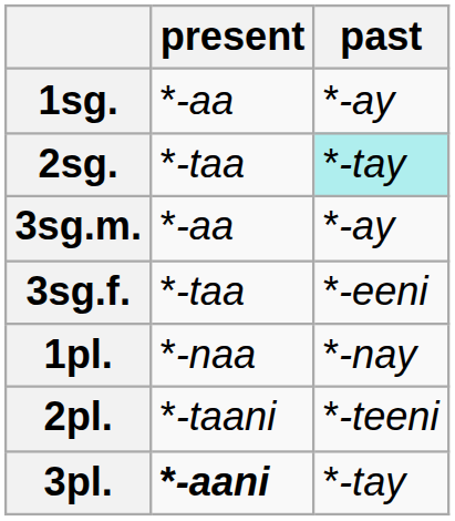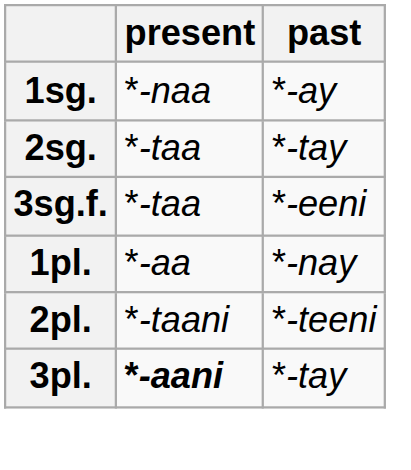 <table class="wikitable">
 <tr>
 <th></th>
 <th>present</th>
 <th>past</th>
 </tr>
 <tr>
 <th>1sg.</th>
-<td>*<em>-aa</em></td>
+<td>*<em>-naa</em></td>
 <td>*<em>-ay</em></td>
 </tr>
 <tr>
 <th>2sg.</th>
 <td>*<em>-taa</em></td>
-<td style="background: paleturquoise;">*<em>-tay</em></td>
-</tr>
-<tr>
-<th>3sg.m.</th>
-<td>*<em>-aa</em></td>
-<td>*<em>-ay</em></td>
+<td>*<em>-tay</em></td>
 </tr>
 <tr>
 <th>3sg.f.</th>
 <td>*<em>-taa</em></td>
 <td>*<em>-eeni</em></td>
 </tr>
 <tr>
 <th>1pl.</th>
-<td>*<em>-naa</em></td>
+<td>*<em>-aa</em></td>
 <td>*<em>-nay</em></td>
 </tr>
 <tr>
 <th>2pl.</th>
 <td>*<em>-taani</em></td>
 <td>*<em>-teeni</em></td>
 </tr>
 <tr>
 <th>3pl.</th>
 <td><strong>*<em>-aani</em></strong></td>
 <td>*<em>-tay</em></td>
 </tr>
 </table>
